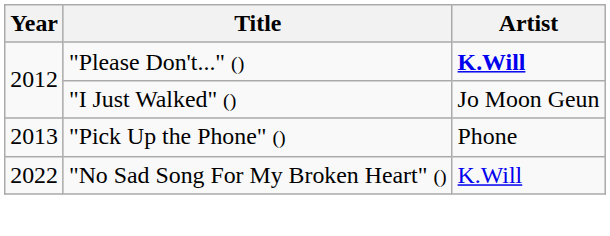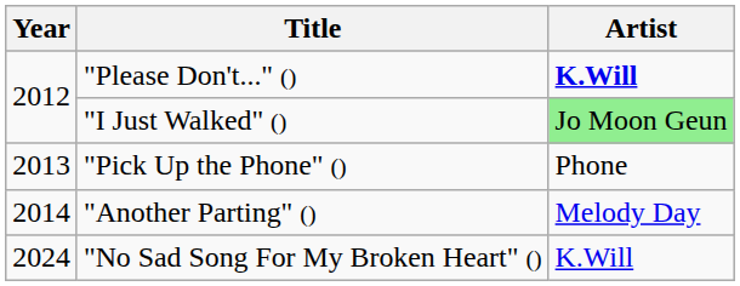 <table class="wikitable plainrowheaders">
 <tr>
 <th scope="col">Year</th>
 <th scope="col">Title</th>
 <th scope="col">Artist</th>
 </tr>
 <tr>
 <td rowspan="2">2012</td>
 <td>"Please Don't..." <small>()</small></td>
 <td><strong><a href='#'>K.Will</a></strong></td>
 </tr>
 <tr>
 <td>"I Just Walked" <small>()</small></td>
-<td>Jo Moon Geun</td>
+<td style="background: lightgreen;">Jo Moon Geun</td>
 </tr>
 <tr>
 <td>2013</td>
 <td>"Pick Up the Phone" <small>()</small></td>
 <td>Phone</td>
 </tr>
 <tr>
-<td>2022</td>
+<td>2014</td>
+<td>"Another Parting" <small>()</small></td>
+<td><a href='#'>Melody Day</a></td>
+</tr>
+<tr>
+<td>2024</td>
 <td>"No Sad Song For My Broken Heart" <small>()</small></td>
 <td><a href='#'>K.Will</a></td>
 </tr>
 </table>
